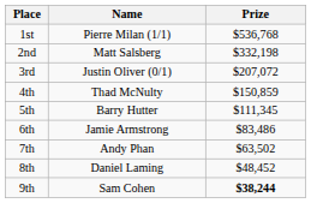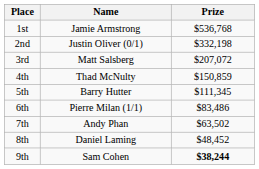 <table class="wikitable">
 <tr>
 <th width="50">Place</th>
 <th width="200">Name</th>
 <th width="125">Prize</th>
 </tr>
 <tr>
 <td align = "center">1st</td>
-<td align = "center">Pierre Milan (1/1)</td>
+<td align = "center">Jamie Armstrong</td>
 <td align = "center">$536,768</td>
 </tr>
 <tr>
 <td align = "center">2nd</td>
-<td align = "center">Matt Salsberg</td>
+<td align = "center">Justin Oliver (0/1)</td>
 <td align = "center">$332,198</td>
 </tr>
 <tr>
 <td align = "center">3rd</td>
-<td align = "center">Justin Oliver (0/1)</td>
+<td align = "center">Matt Salsberg</td>
 <td align = "center">$207,072</td>
 </tr>
 <tr>
 <td align = "center">4th</td>
 <td align = "center">Thad McNulty</td>
 <td align = "center">$150,859</td>
 </tr>
 <tr>
 <td align = "center">5th</td>
 <td align = "center">Barry Hutter</td>
 <td align = "center">$111,345</td>
 </tr>
 <tr>
 <td align = "center">6th</td>
-<td align = "center">Jamie Armstrong</td>
+<td align = "center">Pierre Milan (1/1)</td>
 <td align = "center">$83,486</td>
 </tr>
 <tr>
 <td align = "center">7th</td>
 <td align = "center">Andy Phan</td>
 <td align = "center">$63,502</td>
 </tr>
 <tr>
 <td align = "center">8th</td>
 <td align = "center">Daniel Laming</td>
 <td align = "center">$48,452</td>
 </tr>
 <tr>
 <td align = "center">9th</td>
 <td align = "center">Sam Cohen</td>
 <td align = "center"><strong>$38,244</strong></td>
 </tr>
 </table>
